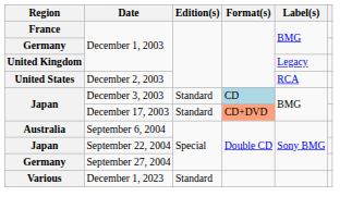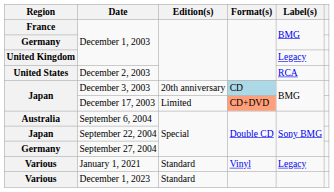 <table class="wikitable sortable plainrowheaders">
 <tr>
 <th scope="col">Region</th>
 <th scope="col">Date</th>
 <th scope="col">Edition(s)</th>
 <th scope="col">Format(s)</th>
 <th scope="col">Label(s)</th>
 <th scope="col"></th>
 </tr>
 <tr>
 <th scope="row">France</th>
 <td rowspan="3">December 1, 2003</td>
 <td rowspan="4"></td>
 <td rowspan="4"></td>
 <td rowspan="2"><a href='#'>BMG</a></td>
 <td></td>
 </tr>
 <tr>
 <th scope="row">Germany</th>
 <td></td>
 </tr>
 <tr>
 <th scope="row">United Kingdom</th>
 <td><a href='#'>Legacy</a></td>
 <td></td>
 </tr>
 <tr>
 <th scope="row">United States</th>
 <td>December 2, 2003</td>
 <td><a href='#'>RCA</a></td>
 <td></td>
 </tr>
 <tr>
 <th scope="row" rowspan="2">Japan</th>
 <td>December 3, 2003</td>
-<td>Standard</td>
+<td>20th anniversary</td>
 <td style="background: lightblue;">CD</td>
 <td rowspan="2">BMG</td>
 <td></td>
 </tr>
 <tr>
 <td>December 17, 2003</td>
-<td>Standard</td>
+<td>Limited</td>
 <td style="background: lightsalmon;">CD+DVD</td>
 <td></td>
 </tr>
 <tr>
 <th scope="row">Australia</th>
 <td>September 6, 2004</td>
 <td rowspan="3">Special</td>
 <td rowspan="3"><a href='#'>Double CD</a></td>
 <td rowspan="3"><a href='#'>Sony BMG</a></td>
 <td></td>
 </tr>
 <tr>
 <th scope="row">Japan</th>
 <td>September 22, 2004</td>
 <td></td>
 </tr>
 <tr>
 <th scope="row">Germany</th>
 <td>September 27, 2004</td>
 <td></td>
 </tr>
 <tr>
 <th scope="row">Various</th>
+<td>January 1, 2021</td>
+<td>Standard</td>
+<td><a href='#'>Vinyl</a></td>
+<td><a href='#'>Legacy</a></td>
+<td></td>
+</tr>
+<tr>
+<th scope="row">Various</th>
 <td>December 1, 2023</td>
 <td>Standard</td>
 <td></td>
 <td></td>
 <td></td>
 </tr>
 </table>
